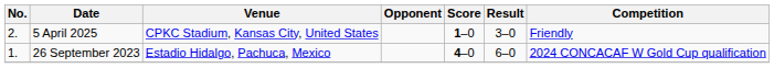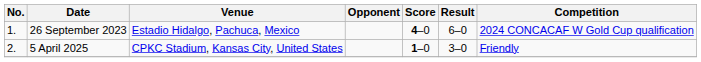 <table class="wikitable">
 <tr>
 <th>No.</th>
 <th>Date</th>
 <th>Venue</th>
 <th>Opponent</th>
 <th>Score</th>
 <th>Result</th>
 <th>Competition</th>
 </tr>
 <tr>
+<td>1.</td>
+<td>26 September 2023</td>
+<td><a href='#'>Estadio Hidalgo</a>, <a href='#'>Pachuca</a>, <a href='#'>Mexico</a></td>
+<td></td>
+<td align=center><strong>4</strong>–0</td>
+<td align=center>6–0</td>
+<td><a href='#'>2024 CONCACAF W Gold Cup qualification</a></td>
+</tr>
+<tr>
 <td>2.</td>
 <td>5 April 2025</td>
 <td><a href='#'>CPKC Stadium</a>, <a href='#'>Kansas City</a>, <a href='#'>United States</a></td>
 <td></td>
 <td align=center><strong>1</strong>–0</td>
 <td align=center>3–0</td>
 <td><a href='#'>Friendly</a></td>
 </tr>
 <tr>
-<td>1.</td>
-<td>26 September 2023</td>
-<td><a href='#'>Estadio Hidalgo</a>, <a href='#'>Pachuca</a>, <a href='#'>Mexico</a></td>
-<td></td>
-<td align=center><strong>4</strong>–0</td>
-<td align=center>6–0</td>
-<td><a href='#'>2024 CONCACAF W Gold Cup qualification</a></td>
-</tr>
-<tr>
 </tr>
 </table>
